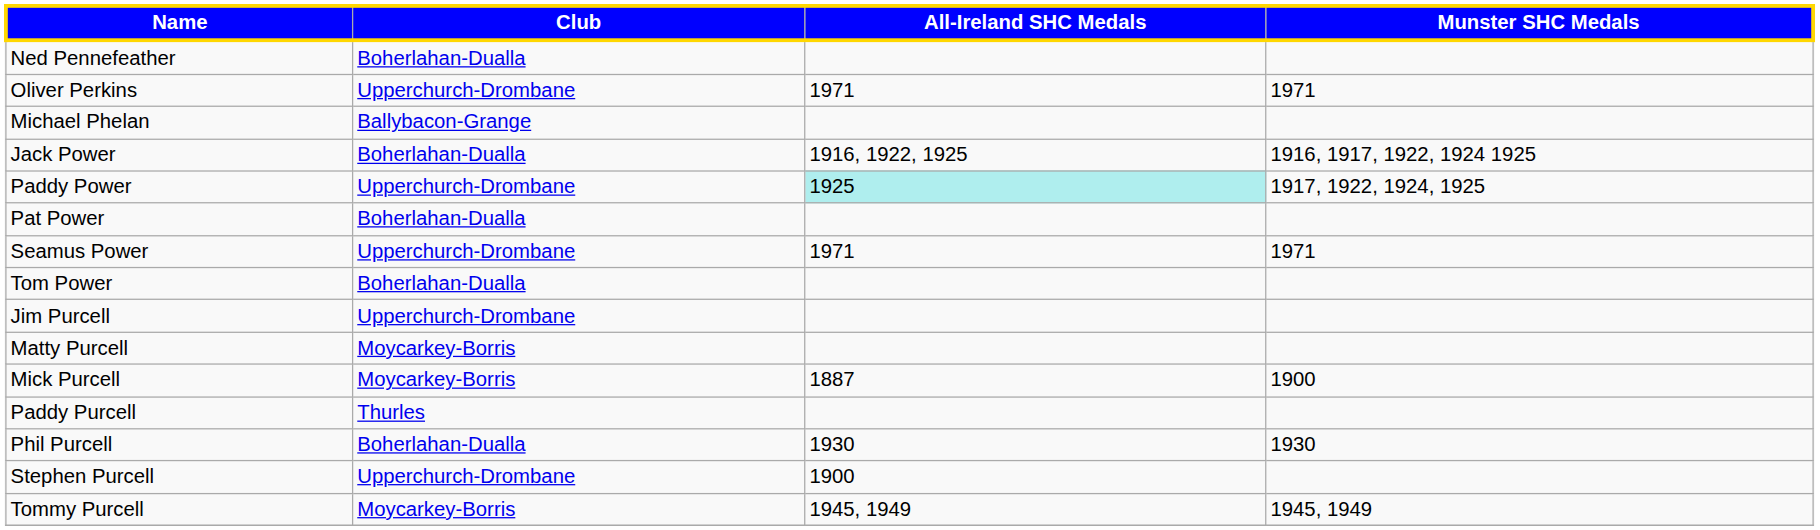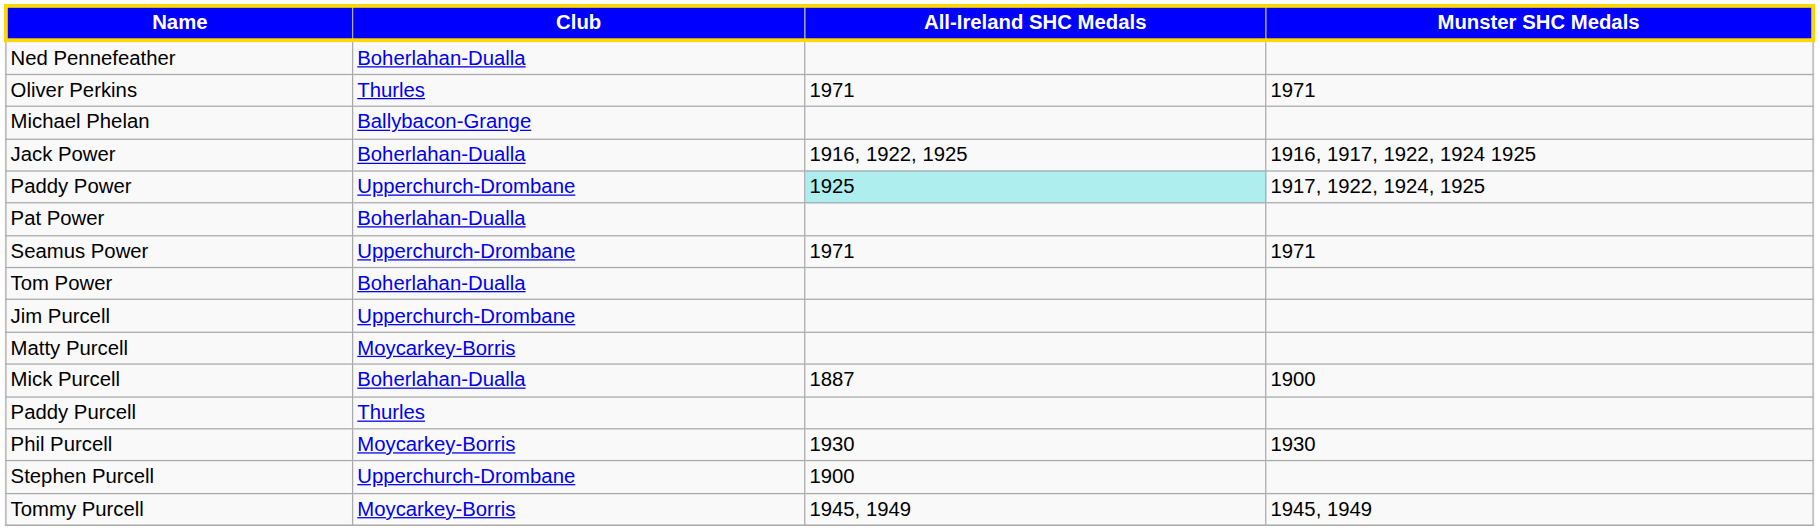 <table class="wikitable" width="90%">
 <tr style="text-align:center;background:blue;color:white;border:3px solid gold;">
 <td><strong>Name</strong></td>
 <td><strong>Club</strong></td>
 <td><strong>All-Ireland SHC Medals</strong></td>
 <td><strong>Munster SHC Medals</strong></td>
 </tr>
 <tr>
 <td>Ned Pennefeather</td>
 <td><a href='#'>Boherlahan-Dualla</a></td>
 <td></td>
 <td></td>
 </tr>
 <tr>
 <td>Oliver Perkins</td>
-<td><a href='#'>Upperchurch-Drombane</a></td>
+<td><a href='#'>Thurles</a></td>
 <td>1971</td>
 <td>1971</td>
 </tr>
 <tr>
 <td>Michael Phelan</td>
 <td><a href='#'>Ballybacon-Grange</a></td>
 <td></td>
 <td></td>
 </tr>
 <tr>
 <td>Jack Power</td>
 <td><a href='#'>Boherlahan-Dualla</a></td>
 <td>1916, 1922, 1925</td>
 <td>1916, 1917, 1922, 1924 1925</td>
 </tr>
 <tr>
 <td>Paddy Power</td>
 <td><a href='#'>Upperchurch-Drombane</a></td>
 <td style="background: paleturquoise;">1925</td>
 <td>1917, 1922, 1924, 1925</td>
 </tr>
 <tr>
 <td>Pat Power</td>
 <td><a href='#'>Boherlahan-Dualla</a></td>
 <td></td>
 <td></td>
 </tr>
 <tr>
 <td>Seamus Power</td>
 <td><a href='#'>Upperchurch-Drombane</a></td>
 <td>1971</td>
 <td>1971</td>
 </tr>
 <tr>
 <td>Tom Power</td>
 <td><a href='#'>Boherlahan-Dualla</a></td>
 <td></td>
 <td></td>
 </tr>
 <tr>
 <td>Jim Purcell</td>
 <td><a href='#'>Upperchurch-Drombane</a></td>
 <td></td>
 <td></td>
 </tr>
 <tr>
 <td>Matty Purcell</td>
 <td><a href='#'>Moycarkey-Borris</a></td>
 <td></td>
 <td></td>
 </tr>
 <tr>
 <td>Mick Purcell</td>
-<td><a href='#'>Moycarkey-Borris</a></td>
+<td><a href='#'>Boherlahan-Dualla</a></td>
 <td>1887</td>
 <td>1900</td>
 </tr>
 <tr>
 <td>Paddy Purcell</td>
 <td><a href='#'>Thurles</a></td>
 <td></td>
 <td></td>
 </tr>
 <tr>
 <td>Phil Purcell</td>
-<td><a href='#'>Boherlahan-Dualla</a></td>
+<td><a href='#'>Moycarkey-Borris</a></td>
 <td>1930</td>
 <td>1930</td>
 </tr>
 <tr>
 <td>Stephen Purcell</td>
 <td><a href='#'>Upperchurch-Drombane</a></td>
 <td>1900</td>
 <td></td>
 </tr>
 <tr>
 <td>Tommy Purcell</td>
 <td><a href='#'>Moycarkey-Borris</a></td>
 <td>1945, 1949</td>
 <td>1945, 1949</td>
 </tr>
 <tr>
 </tr>
 </table>
